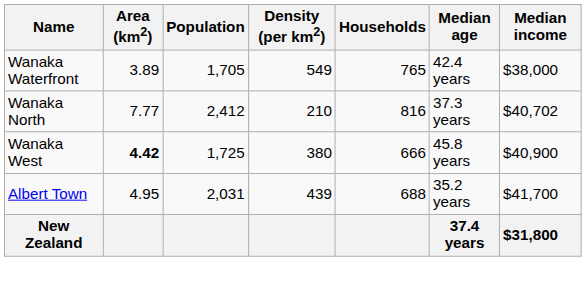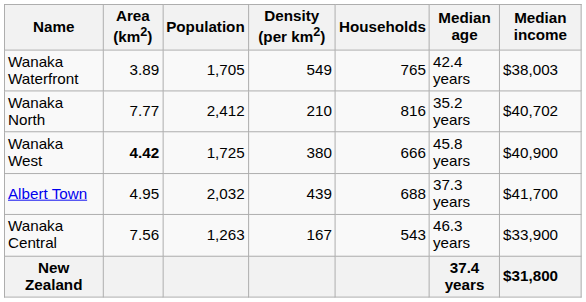 <table class="wikitable">
 <tr>
 <th>Name</th>
 <th>Area (km<sup>2</sup>)</th>
 <th>Population</th>
 <th>Density (per km<sup>2</sup>)</th>
 <th>Households</th>
 <th>Median age</th>
 <th>Median income</th>
 </tr>
 <tr>
 <td>Wanaka Waterfront</td>
 <td style="text-align:right;">3.89</td>
 <td style="text-align:right;">1,705</td>
 <td style="text-align:right;">549</td>
 <td style="text-align:right;">765</td>
 <td>42.4 years</td>
-<td>$38,000</td>
+<td>$38,003</td>
 </tr>
 <tr>
 <td>Wanaka North</td>
 <td style="text-align:right;">7.77</td>
 <td style="text-align:right;">2,412</td>
 <td style="text-align:right;">210</td>
 <td style="text-align:right;">816</td>
-<td>37.3 years</td>
+<td>35.2 years</td>
 <td>$40,702</td>
 </tr>
 <tr>
 <td>Wanaka West</td>
 <td style="text-align:right;"><strong>4.42</strong></td>
 <td style="text-align:right;">1,725</td>
 <td style="text-align:right;">380</td>
 <td style="text-align:right;">666</td>
 <td>45.8 years</td>
 <td>$40,900</td>
 </tr>
 <tr>
 <td><a href='#'>Albert Town</a></td>
 <td style="text-align:right;">4.95</td>
-<td style="text-align:right;">2,031</td>
+<td style="text-align:right;">2,032</td>
 <td style="text-align:right;">439</td>
 <td style="text-align:right;">688</td>
-<td>35.2 years</td>
+<td>37.3 years</td>
 <td>$41,700</td>
+</tr>
+<tr>
+<td>Wanaka Central</td>
+<td style="text-align:right;">7.56</td>
+<td style="text-align:right;">1,263</td>
+<td style="text-align:right;">167</td>
+<td style="text-align:right;">543</td>
+<td>46.3 years</td>
+<td>$33,900</td>
 </tr>
 <tr>
 <th>New Zealand</th>
 <th></th>
 <th></th>
 <th></th>
 <th></th>
 <th>37.4 years</th>
 <th style="text-align:left;">$31,800</th>
 </tr>
 </table>
